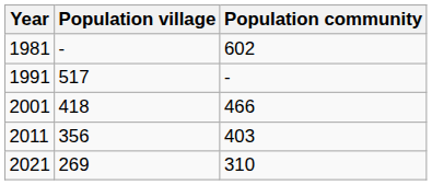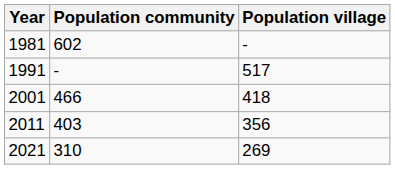 <table class="wikitable">
 <tr>
 <th>Year</th>
+<th>Population community</th>
 <th>Population village</th>
-<th>Population community</th>
 </tr>
 <tr>
 <td>1981</td>
+<td>602</td>
 <td>-</td>
-<td>602</td>
 </tr>
 <tr>
 <td>1991</td>
+<td>-</td>
 <td>517</td>
-<td>-</td>
 </tr>
 <tr>
 <td>2001</td>
+<td>466</td>
 <td>418</td>
-<td>466</td>
 </tr>
 <tr>
 <td>2011</td>
+<td>403</td>
 <td>356</td>
-<td>403</td>
 </tr>
 <tr>
 <td>2021</td>
+<td>310</td>
 <td>269</td>
-<td>310</td>
 </tr>
 </table>
